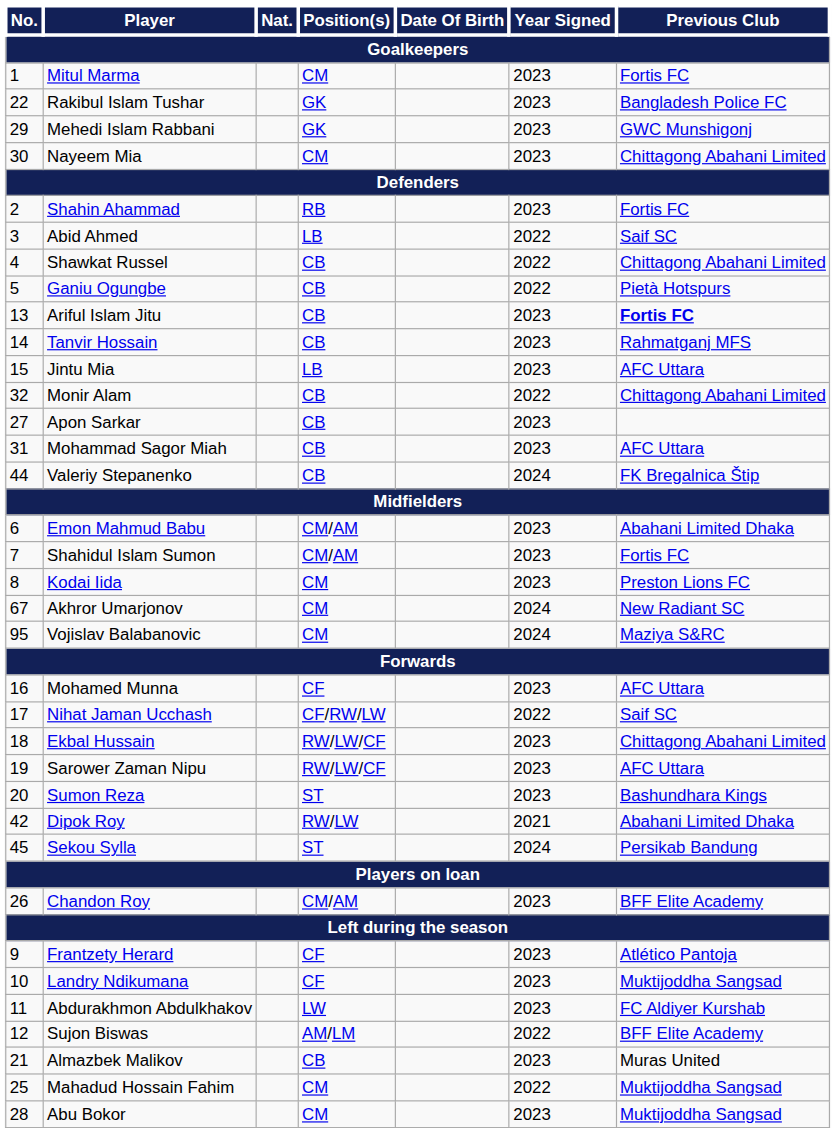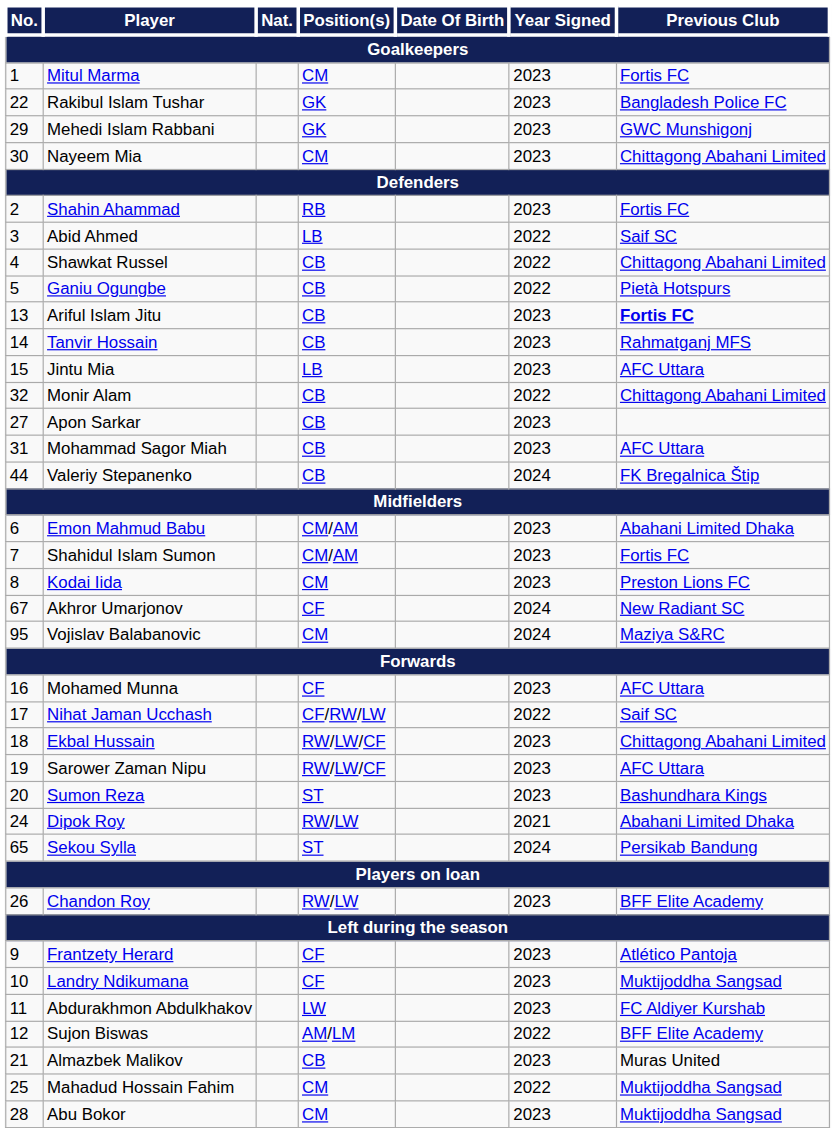 <table class="wikitable" style="text-align:left; font-size:90%;">
 <tr>
 <th style="background:#122057; border: 3px solid #FFFFFF;color:#FFFFFF; text-align:center;">No.</th>
 <th style="background:#122057; border: 3px solid #FFFFFF;color:#FFFFFF; text-align:center;">Player</th>
 <th style="background:#122057; border: 3px solid #FFFFFF; color:#FFFFFF; text-align:center;">Nat.</th>
 <th style="background:#122057; border: 3px solid #FFFFFF; color:#FFFFFF; text-align:center;">Position(s)</th>
 <th style="background:#122057; border: 3px solid #FFFFFF;color:#FFFFFF; text-align:center;">Date Of Birth</th>
 <th style="background:#122057; border: 3px solid #FFFFFF;color:#FFFFFF; text-align:center;">Year Signed</th>
 <th style="background:#122057; border: 3px solid #FFFFFF;color:#FFFFFF; text-align:center;">Previous Club</th>
 </tr>
 <tr>
 <th colspan="7" style="background:#122057; color:#FFFFFF; text-align:center"><strong>Goalkeepers</strong></th>
 </tr>
 <tr>
 <td>1</td>
 <td><a href='#'>Mitul Marma</a></td>
 <td></td>
 <td><a href='#'>CM</a></td>
 <td></td>
 <td>2023</td>
 <td><a href='#'>Fortis FC</a></td>
 </tr>
 <tr>
 <td>22</td>
 <td>Rakibul Islam Tushar</td>
 <td></td>
 <td><a href='#'>GK</a></td>
 <td></td>
 <td>2023</td>
 <td><a href='#'>Bangladesh Police FC</a></td>
 </tr>
 <tr>
 <td>29</td>
 <td>Mehedi Islam Rabbani</td>
 <td></td>
 <td><a href='#'>GK</a></td>
 <td></td>
 <td>2023</td>
 <td><a href='#'>GWC Munshigonj</a></td>
 </tr>
 <tr>
 <td>30</td>
 <td>Nayeem Mia</td>
 <td></td>
 <td><a href='#'>CM</a></td>
 <td></td>
 <td>2023</td>
 <td><a href='#'>Chittagong Abahani Limited</a></td>
 </tr>
 <tr>
 <th colspan="7" style="background:#122057; color:#FFFFFF; text-align:center"><strong>Defenders</strong></th>
 </tr>
 <tr>
 <td>2</td>
 <td><a href='#'>Shahin Ahammad</a></td>
 <td></td>
 <td><a href='#'>RB</a></td>
 <td></td>
 <td>2023</td>
 <td><a href='#'>Fortis FC</a></td>
 </tr>
 <tr>
 <td>3</td>
 <td>Abid Ahmed</td>
 <td></td>
 <td><a href='#'>LB</a></td>
 <td></td>
 <td>2022</td>
 <td><a href='#'>Saif SC</a></td>
 </tr>
 <tr>
 <td>4</td>
 <td>Shawkat Russel</td>
 <td></td>
 <td><a href='#'>CB</a></td>
 <td></td>
 <td>2022</td>
 <td><a href='#'>Chittagong Abahani Limited</a></td>
 </tr>
 <tr>
 <td>5</td>
 <td><a href='#'>Ganiu Ogungbe</a></td>
 <td></td>
 <td><a href='#'>CB</a></td>
 <td></td>
 <td>2022</td>
 <td> <a href='#'>Pietà Hotspurs</a></td>
 </tr>
 <tr>
 <td>13</td>
 <td>Ariful Islam Jitu</td>
 <td></td>
 <td><a href='#'>CB</a></td>
 <td></td>
 <td>2023</td>
 <td><strong><a href='#'>Fortis FC</a></strong></td>
 </tr>
 <tr>
 <td>14</td>
 <td><a href='#'>Tanvir Hossain</a></td>
 <td></td>
 <td><a href='#'>CB</a></td>
 <td></td>
 <td>2023</td>
 <td><a href='#'>Rahmatganj MFS</a></td>
 </tr>
 <tr>
 <td>15</td>
 <td>Jintu Mia</td>
 <td></td>
 <td><a href='#'>LB</a></td>
 <td></td>
 <td>2023</td>
 <td><a href='#'>AFC Uttara</a></td>
 </tr>
 <tr>
 <td>32</td>
 <td>Monir Alam</td>
 <td></td>
 <td><a href='#'>CB</a></td>
 <td></td>
 <td>2022</td>
 <td><a href='#'>Chittagong Abahani Limited</a></td>
 </tr>
 <tr>
 <td>27</td>
 <td>Apon Sarkar</td>
 <td></td>
 <td><a href='#'>CB</a></td>
 <td></td>
 <td>2023</td>
 <td></td>
 </tr>
 <tr>
 <td>31</td>
 <td>Mohammad Sagor Miah</td>
 <td></td>
 <td><a href='#'>CB</a></td>
 <td></td>
 <td>2023</td>
 <td><a href='#'>AFC Uttara</a></td>
 </tr>
 <tr>
 <td>44</td>
 <td>Valeriy Stepanenko</td>
 <td></td>
 <td><a href='#'>CB</a></td>
 <td></td>
 <td>2024</td>
 <td> <a href='#'>FK Bregalnica Štip</a></td>
 </tr>
 <tr>
 <th colspan="8" style="background:#122057; color:#FFFFFF; text-align:center"><strong>Midfielders</strong></th>
 </tr>
 <tr>
 <td>6</td>
 <td><a href='#'>Emon Mahmud Babu</a></td>
 <td></td>
 <td><a href='#'>CM</a>/<a href='#'>AM</a></td>
 <td></td>
 <td>2023</td>
 <td><a href='#'>Abahani Limited Dhaka</a></td>
 </tr>
 <tr>
 <td>7</td>
 <td>Shahidul Islam Sumon</td>
 <td></td>
 <td><a href='#'>CM</a>/<a href='#'>AM</a></td>
 <td></td>
 <td>2023</td>
 <td><a href='#'>Fortis FC</a></td>
 </tr>
 <tr>
 <td>8</td>
 <td><a href='#'>Kodai Iida</a></td>
 <td></td>
 <td><a href='#'>CM</a></td>
 <td></td>
 <td>2023</td>
 <td> <a href='#'>Preston Lions FC</a></td>
 </tr>
 <tr>
 <td>67</td>
 <td>Akhror Umarjonov</td>
 <td></td>
-<td><a href='#'>CM</a></td>
+<td><a href='#'>CF</a></td>
 <td></td>
 <td>2024</td>
 <td> <a href='#'>New Radiant SC</a></td>
 </tr>
 <tr>
 <td>95</td>
 <td>Vojislav Balabanovic</td>
 <td></td>
 <td><a href='#'>CM</a></td>
 <td></td>
 <td>2024</td>
 <td> <a href='#'>Maziya S&RC</a></td>
 </tr>
 <tr>
 <th colspan="7" style="background:#122057; color:#FFFFFF; text-align:center"><strong>Forwards</strong></th>
 </tr>
 <tr>
 <td>16</td>
 <td>Mohamed Munna</td>
 <td></td>
 <td><a href='#'>CF</a></td>
 <td></td>
 <td>2023</td>
 <td><a href='#'>AFC Uttara</a></td>
 </tr>
 <tr>
 <td>17</td>
 <td><a href='#'>Nihat Jaman Ucchash</a></td>
 <td></td>
 <td><a href='#'>CF</a>/<a href='#'>RW</a>/<a href='#'>LW</a></td>
 <td></td>
 <td>2022</td>
 <td><a href='#'>Saif SC</a></td>
 </tr>
 <tr>
 <td>18</td>
 <td><a href='#'>Ekbal Hussain</a></td>
 <td></td>
 <td><a href='#'>RW</a>/<a href='#'>LW</a>/<a href='#'>CF</a></td>
 <td></td>
 <td>2023</td>
 <td><a href='#'>Chittagong Abahani Limited</a></td>
 </tr>
 <tr>
 <td>19</td>
 <td>Sarower Zaman Nipu</td>
 <td></td>
 <td><a href='#'>RW</a>/<a href='#'>LW</a>/<a href='#'>CF</a></td>
 <td></td>
 <td>2023</td>
 <td><a href='#'>AFC Uttara</a></td>
 </tr>
 <tr>
 <td>20</td>
 <td><a href='#'>Sumon Reza</a></td>
 <td></td>
 <td><a href='#'>ST</a></td>
 <td></td>
 <td>2023</td>
 <td><a href='#'>Bashundhara Kings</a></td>
 </tr>
 <tr>
-<td>42</td>
+<td>24</td>
 <td><a href='#'>Dipok Roy</a></td>
 <td></td>
 <td><a href='#'>RW</a>/<a href='#'>LW</a></td>
 <td></td>
 <td>2021</td>
 <td><a href='#'>Abahani Limited Dhaka</a></td>
 </tr>
 <tr>
-<td>45</td>
+<td>65</td>
 <td><a href='#'>Sekou Sylla</a></td>
 <td></td>
 <td><a href='#'>ST</a></td>
 <td></td>
 <td>2024</td>
 <td> <a href='#'>Persikab Bandung</a></td>
 </tr>
 <tr>
 <th colspan="9" style="background:#122057; color:#FFFFFF; text-align:center"><strong>Players on loan</strong></th>
 </tr>
 <tr>
 <td>26</td>
 <td><a href='#'>Chandon Roy</a></td>
 <td></td>
-<td><a href='#'>CM</a>/<a href='#'>AM</a></td>
+<td><a href='#'>RW</a>/<a href='#'>LW</a></td>
 <td></td>
 <td>2023</td>
 <td><a href='#'>BFF Elite Academy</a></td>
 </tr>
 <tr>
 <th colspan="9" style="background:#122057; color:#FFFFFF; text-align:center"><strong>Left during the season</strong></th>
 </tr>
 <tr>
 <td>9</td>
 <td><a href='#'>Frantzety Herard</a></td>
 <td></td>
 <td><a href='#'>CF</a></td>
 <td></td>
 <td>2023</td>
 <td> <a href='#'>Atlético Pantoja</a></td>
 </tr>
 <tr>
 <td>10</td>
 <td><a href='#'>Landry Ndikumana</a></td>
 <td></td>
 <td><a href='#'>CF</a></td>
 <td></td>
 <td>2023</td>
 <td><a href='#'>Muktijoddha Sangsad</a></td>
 </tr>
 <tr>
 <td>11</td>
 <td>Abdurakhmon Abdulkhakov</td>
 <td></td>
 <td><a href='#'>LW</a></td>
 <td></td>
 <td>2023</td>
 <td> <a href='#'>FC Aldiyer Kurshab</a></td>
 </tr>
 <tr>
 <td>12</td>
 <td>Sujon Biswas</td>
 <td></td>
 <td><a href='#'>AM</a>/<a href='#'>LM</a></td>
 <td></td>
 <td>2022</td>
 <td><a href='#'>BFF Elite Academy</a></td>
 </tr>
 <tr>
 <td>21</td>
 <td>Almazbek Malikov</td>
 <td></td>
 <td><a href='#'>CB</a></td>
 <td></td>
 <td>2023</td>
 <td> Muras United</td>
 </tr>
 <tr>
 <td>25</td>
 <td>Mahadud Hossain Fahim</td>
 <td></td>
 <td><a href='#'>CM</a></td>
 <td></td>
 <td>2022</td>
 <td><a href='#'>Muktijoddha Sangsad</a></td>
 </tr>
 <tr>
 <td>28</td>
 <td>Abu Bokor</td>
 <td></td>
 <td><a href='#'>CM</a></td>
 <td></td>
 <td>2023</td>
 <td><a href='#'>Muktijoddha Sangsad</a></td>
 </tr>
 <tr>
 </tr>
 </table>
